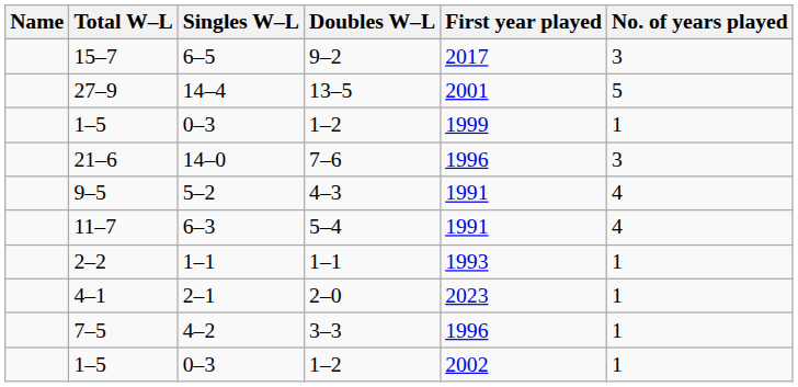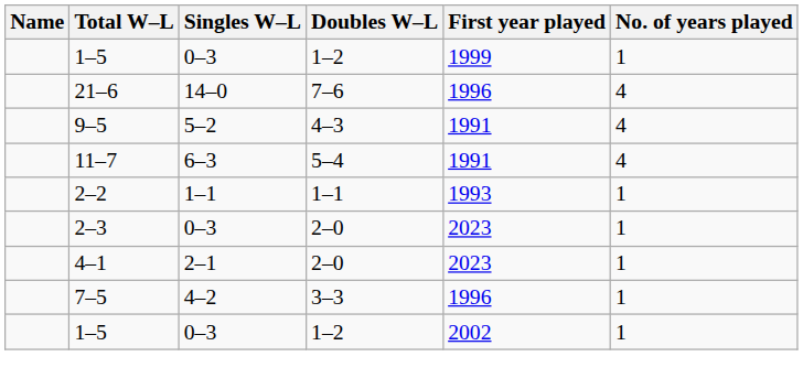 <table class="sortable wikitable">
 <tr>
 <th>Name</th>
 <th>Total W–L</th>
 <th>Singles W–L</th>
 <th>Doubles W–L</th>
 <th>First year played</th>
 <th>No. of years played</th>
-</tr>
-<tr>
-<td><strong></strong></td>
-<td>15–7</td>
-<td>6–5</td>
-<td>9–2</td>
-<td><a href='#'>2017</a></td>
-<td>3</td>
-</tr>
-<tr>
-<td><strong></strong></td>
-<td>27–9</td>
-<td>14–4</td>
-<td>13–5</td>
-<td><a href='#'>2001</a></td>
-<td>5</td>
 </tr>
 <tr>
 <td></td>
 <td>1–5</td>
 <td>0–3</td>
 <td>1–2</td>
 <td><a href='#'>1999</a></td>
 <td>1</td>
 </tr>
 <tr>
 <td><strong></strong></td>
 <td>21–6</td>
 <td>14–0</td>
 <td>7–6</td>
 <td><a href='#'>1996</a></td>
-<td>3</td>
+<td>4</td>
 </tr>
 <tr>
 <td><strong></strong></td>
 <td>9–5</td>
 <td>5–2</td>
 <td>4–3</td>
 <td><a href='#'>1991</a></td>
 <td>4</td>
 </tr>
 <tr>
 <td><strong></strong></td>
 <td>11–7</td>
 <td>6–3</td>
 <td>5–4</td>
 <td><a href='#'>1991</a></td>
 <td>4</td>
 </tr>
 <tr>
 <td></td>
 <td>2–2</td>
 <td>1–1</td>
 <td>1–1</td>
 <td><a href='#'>1993</a></td>
 <td>1</td>
 </tr>
 <tr>
 <td></td>
+<td>2–3</td>
+<td>0–3</td>
+<td>2–0</td>
+<td><a href='#'>2023</a></td>
+<td>1</td>
+</tr>
+<tr>
+<td></td>
 <td>4–1</td>
 <td>2–1</td>
 <td>2–0</td>
 <td><a href='#'>2023</a></td>
 <td>1</td>
 </tr>
 <tr>
 <td></td>
 <td>7–5</td>
 <td>4–2</td>
 <td>3–3</td>
 <td><a href='#'>1996</a></td>
 <td>1</td>
 </tr>
 <tr>
 <td></td>
 <td>1–5</td>
 <td>0–3</td>
 <td>1–2</td>
 <td><a href='#'>2002</a></td>
 <td>1</td>
 </tr>
 </table>
